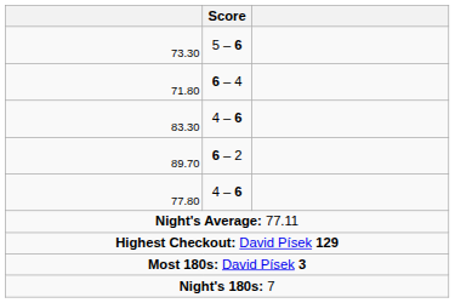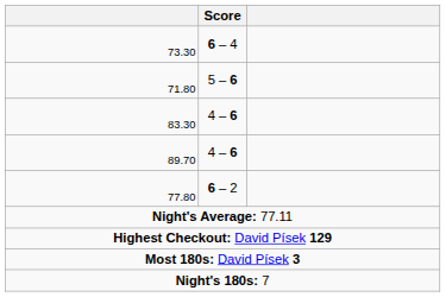 <table class="wikitable" style="text-align:center">
 <tr>
 <th style="width:225px;"></th>
 <th style="width:50px;">Score</th>
 <th style="width:225px;"></th>
 </tr>
 <tr style="text-align:left;">
 <td align=right> <br> <small><span>73.30</span></small></td>
-<td align=center>5 – <strong>6</strong></td>
+<td align=center><strong>6</strong> – 4</td>
 <td></td>
 </tr>
 <tr style="text-align:left;">
 <td align=right> <br> <small><span>71.80</span></small></td>
-<td align=center><strong>6</strong> – 4</td>
+<td align=center>5 – <strong>6</strong></td>
 <td></td>
 </tr>
 <tr style="text-align:left;">
 <td align=right> <br> <small><span>83.30</span></small></td>
 <td align=center>4 – <strong>6</strong></td>
 <td></td>
 </tr>
 <tr style="text-align:left;">
 <td align=right> <br> <small><span>89.70</span></small></td>
-<td align=center><strong>6</strong> – 2</td>
+<td align=center>4 – <strong>6</strong></td>
 <td></td>
 </tr>
 <tr style="text-align:left;">
 <td align=right> <br> <small><span>77.80</span></small></td>
-<td align=center>4 – <strong>6</strong></td>
+<td align=center><strong>6</strong> – 2</td>
 <td></td>
 </tr>
 <tr style="text-align:center;">
 <td colspan="3"><strong>Night's Average:</strong> 77.11</td>
 </tr>
 <tr style="text-align:center;">
 <td colspan="3"><strong>Highest Checkout:</strong>  <a href='#'>David Písek</a> <strong>129</strong></td>
 </tr>
 <tr style="text-align:center;">
 <td colspan="3"><strong>Most 180s:</strong>   <a href='#'>David Písek</a> <strong>3</strong></td>
 </tr>
 <tr style="text-align:center;">
 <td colspan="3"><strong>Night's 180s:</strong> 7</td>
 </tr>
 </table>
